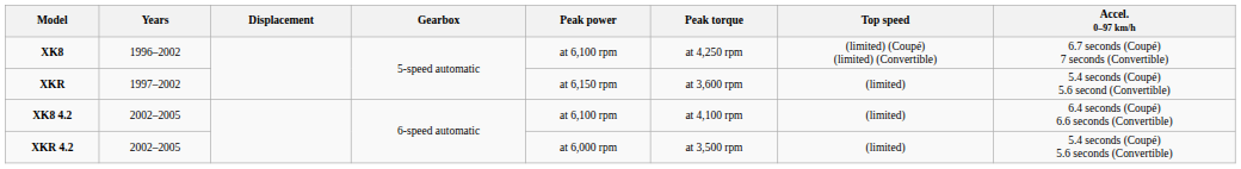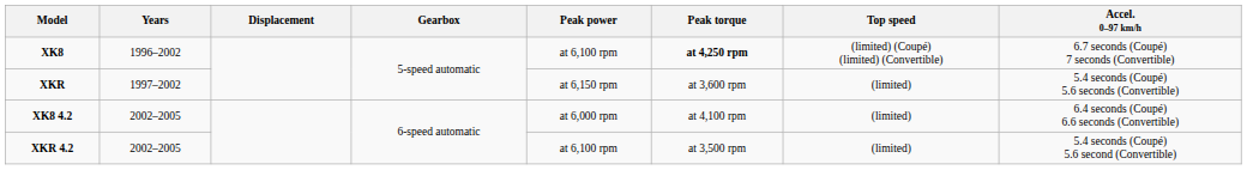 <table class="wikitable" style="text-align:center; font-size:91%;" width=80%>
 <tr>
 <th>Model</th>
 <th>Years</th>
 <th>Displacement</th>
 <th>Gearbox</th>
 <th>Peak power</th>
 <th>Peak torque</th>
 <th>Top speed</th>
 <th>Accel.<br><small>0–97 km/h</small></th>
 </tr>
 <tr>
 <td><strong>XK8</strong></td>
 <td>1996–2002</td>
 <td rowspan=2></td>
 <td rowspan=2>5-speed automatic</td>
 <td> at 6,100 rpm</td>
-<td> at 4,250 rpm</td>
+<td><strong> at 4,250 rpm</strong></td>
 <td> (limited) (Coupé)<br> (limited) (Convertible)</td>
 <td>6.7 seconds (Coupé)<br>7 seconds (Convertible)</td>
 </tr>
 <tr>
 <td><strong>XKR</strong></td>
 <td>1997–2002</td>
 <td> at 6,150 rpm</td>
 <td> at 3,600 rpm</td>
 <td> (limited)</td>
-<td>5.4 seconds (Coupé)<br>5.6 second (Convertible)</td>
+<td>5.4 seconds (Coupé)<br>5.6 seconds (Convertible)</td>
 </tr>
 <tr>
 <td><strong>XK8 4.2</strong></td>
 <td>2002–2005</td>
 <td rowspan=2></td>
 <td rowspan=2>6-speed automatic</td>
-<td> at 6,100 rpm</td>
+<td> at 6,000 rpm</td>
 <td> at 4,100 rpm</td>
 <td> (limited)</td>
 <td>6.4 seconds (Coupé)<br>6.6 seconds (Convertible)</td>
 </tr>
 <tr>
 <td><strong>XKR 4.2</strong></td>
 <td>2002–2005</td>
-<td> at 6,000 rpm</td>
+<td> at 6,100 rpm</td>
 <td> at 3,500 rpm</td>
 <td> (limited)</td>
-<td>5.4 seconds (Coupé)<br>5.6 seconds (Convertible)</td>
+<td>5.4 seconds (Coupé)<br>5.6 second (Convertible)</td>
 </tr>
 </table>
